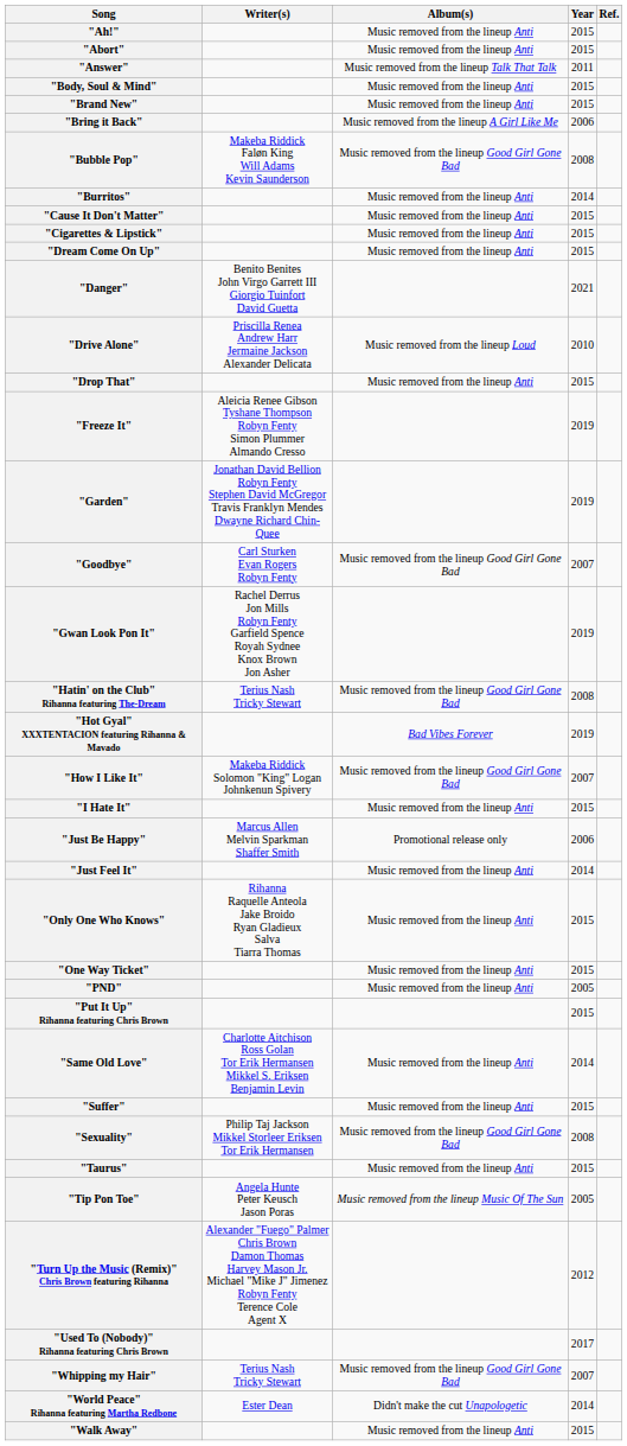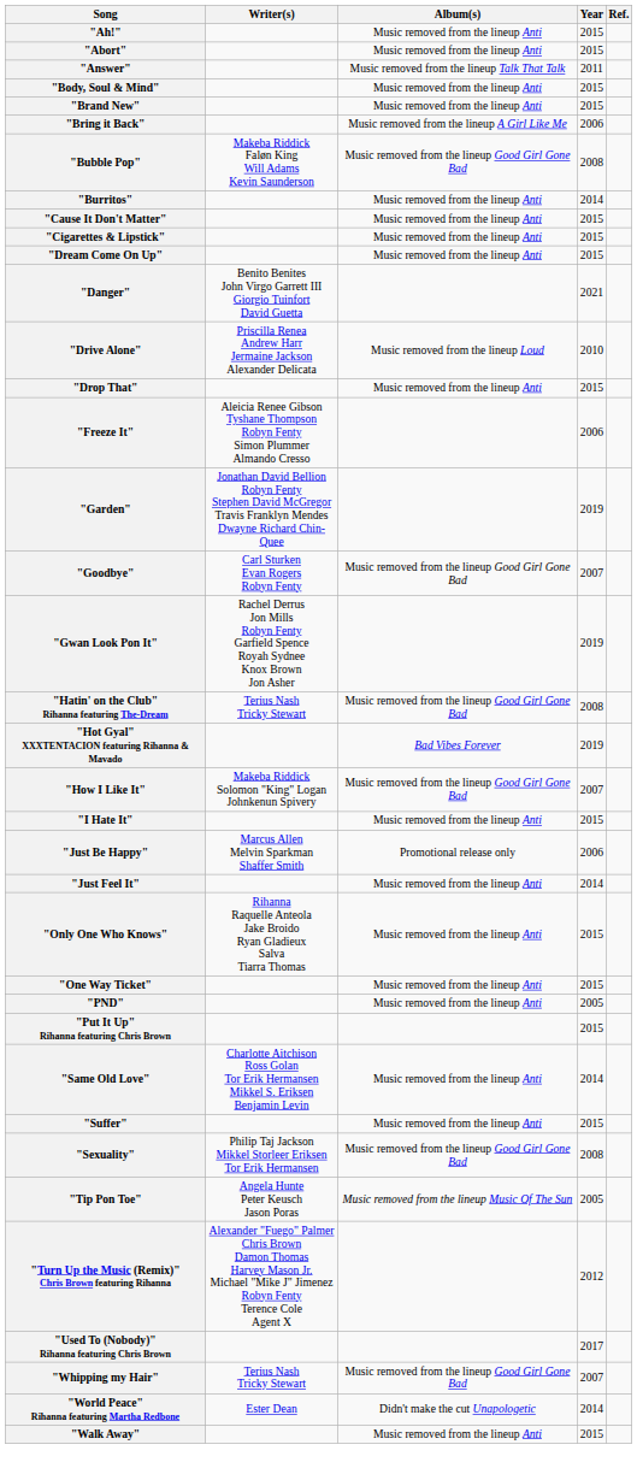 <table class="wikitable sortable plainrowheaders" style="text-align:center;">
 <tr>
 <th scope="col">Song</th>
 <th scope="col" class="unsortable">Writer(s)</th>
 <th scope="col">Album(s)</th>
 <th scope="col">Year</th>
 <th scope="col" class="unsortable">Ref.</th>
 </tr>
 <tr>
 <th scope="row">"Ah!"</th>
 <td></td>
 <td>Music removed from the lineup <em><a href='#'>Anti</a></em></td>
 <td>2015</td>
 <td></td>
 </tr>
 <tr>
 <th scope="row">"Abort"</th>
 <td></td>
 <td>Music removed from the lineup <em><a href='#'>Anti</a></em></td>
 <td>2015</td>
 <td></td>
 </tr>
 <tr>
 <th scope="row">"Answer"</th>
 <td></td>
 <td>Music removed from the lineup <em><a href='#'>Talk That Talk</a></em></td>
 <td>2011</td>
 <td></td>
 </tr>
 <tr>
 <th scope="row">"Body, Soul & Mind"</th>
 <td></td>
 <td>Music removed from the lineup <em><a href='#'>Anti</a></em></td>
 <td>2015</td>
 <td></td>
 </tr>
 <tr>
 <th scope="row">"Brand New"</th>
 <td></td>
 <td>Music removed from the lineup <em><a href='#'>Anti</a></em></td>
 <td>2015</td>
 <td></td>
 </tr>
 <tr>
 <th scope=row>"Bring it Back"</th>
 <td></td>
 <td>Music removed from the lineup <em><a href='#'>A Girl Like Me</a></em></td>
 <td>2006</td>
 <td></td>
 </tr>
 <tr>
 <th scope=row>"Bubble Pop"</th>
 <td><a href='#'>Makeba Riddick</a> <br> Faløn King <br> <a href='#'>Will Adams</a> <br> <a href='#'>Kevin Saunderson</a></td>
 <td>Music removed from the lineup <em><a href='#'>Good Girl Gone Bad</a></em></td>
 <td>2008</td>
 <td></td>
 </tr>
 <tr>
 <th scope=row>"Burritos"</th>
 <td></td>
 <td>Music removed from the lineup <em><a href='#'>Anti</a></em></td>
 <td>2014</td>
 <td></td>
 </tr>
 <tr>
 <th scope="row">"Cause It Don't Matter"</th>
 <td></td>
 <td>Music removed from the lineup <em><a href='#'>Anti</a></em></td>
 <td>2015</td>
 <td></td>
 </tr>
 <tr>
 <th scope="row">"Cigarettes & Lipstick"</th>
 <td></td>
 <td>Music removed from the lineup <em><a href='#'>Anti</a></em></td>
 <td>2015</td>
 <td></td>
 </tr>
 <tr>
 <th scope="row">"Dream Come On Up"</th>
 <td></td>
 <td>Music removed from the lineup <em><a href='#'>Anti</a></em></td>
 <td>2015</td>
 <td></td>
 </tr>
 <tr>
 <th scope="row">"Danger"</th>
 <td>Benito Benites <br> John Virgo Garrett III <br> <a href='#'>Giorgio Tuinfort</a> <br> <a href='#'>David Guetta</a></td>
 <td></td>
 <td>2021</td>
 <td></td>
 </tr>
 <tr>
 <th scope=row>"Drive Alone"</th>
 <td><a href='#'>Priscilla Renea</a> <br> <a href='#'>Andrew Harr</a> <br> <a href='#'>Jermaine Jackson</a> <br> Alexander Delicata</td>
 <td>Music removed from the lineup <em><a href='#'>Loud</a></em></td>
 <td>2010</td>
 <td></td>
 </tr>
 <tr>
 <th scope="row">"Drop That"</th>
 <td></td>
 <td>Music removed from the lineup <em><a href='#'>Anti</a></em></td>
 <td>2015</td>
 <td></td>
 </tr>
 <tr>
 <th scope=row>"Freeze It"</th>
 <td>Aleicia Renee Gibson <br> <a href='#'>Tyshane Thompson</a> <br> <a href='#'>Robyn Fenty</a> <br> Simon Plummer <br> Almando Cresso</td>
 <td></td>
-<td>2019</td>
+<td>2006</td>
 <td></td>
 </tr>
 <tr>
 <th scope=row>"Garden"</th>
 <td><a href='#'>Jonathan David Bellion</a> <br> <a href='#'>Robyn Fenty</a> <br> <a href='#'>Stephen David McGregor</a> <br> Travis Franklyn Mendes <br> <a href='#'>Dwayne Richard Chin-Quee</a></td>
 <td></td>
 <td>2019</td>
 <td></td>
 </tr>
 <tr>
 <th scope=row>"Goodbye"</th>
 <td><a href='#'>Carl Sturken</a> <br> <a href='#'>Evan Rogers</a> <br> <a href='#'>Robyn Fenty</a></td>
 <td>Music removed from the lineup <em>Good Girl Gone Bad</em></td>
 <td>2007</td>
 <td></td>
 </tr>
 <tr>
 <th scope=row>"Gwan Look Pon It"</th>
 <td>Rachel Derrus <br> Jon Mills <br> <a href='#'>Robyn Fenty</a> <br> Garfield Spence <br> Royah Sydnee <br> Knox Brown <br> Jon Asher</td>
 <td></td>
 <td>2019</td>
 <td></td>
 </tr>
 <tr>
 <th scope=row>"Hatin' on the Club" <br> <small> Rihanna featuring <a href='#'>The-Dream</a> </small></th>
 <td><a href='#'>Terius Nash</a> <br> <a href='#'>Tricky Stewart</a></td>
 <td>Music removed from the lineup <em><a href='#'>Good Girl Gone Bad</a></em></td>
 <td>2008</td>
 <td></td>
 </tr>
 <tr>
 <th scope="row">"Hot Gyal" <br> <small> XXXTENTACION featuring Rihanna & Mavado</small></th>
 <td></td>
 <td><em><a href='#'>Bad Vibes Forever</a></em></td>
 <td>2019</td>
 </tr>
 <tr>
 <th scope="row">"How I Like It"</th>
 <td><a href='#'>Makeba Riddick</a> <br> Solomon "King" Logan <br> Johnkenun Spivery</td>
 <td>Music removed from the lineup <em><a href='#'>Good Girl Gone Bad</a></em></td>
 <td>2007</td>
 <td></td>
 </tr>
 <tr>
 <th scope="row">"I Hate It"</th>
 <td></td>
 <td>Music removed from the lineup <em><a href='#'>Anti</a></em></td>
 <td>2015</td>
 <td></td>
 </tr>
 <tr>
 <th scope=row>"Just Be Happy"</th>
 <td><a href='#'>Marcus Allen</a> <br> Melvin Sparkman <br> <a href='#'>Shaffer Smith</a></td>
 <td>Promotional release only</td>
 <td>2006</td>
 <td></td>
 </tr>
 <tr>
 <th scope=row>"Just Feel It"</th>
 <td></td>
 <td>Music removed from the lineup <em><a href='#'>Anti</a></em></td>
 <td>2014</td>
 <td></td>
 </tr>
 <tr>
 <th scope="row">"Only One Who Knows"</th>
 <td><a href='#'>Rihanna</a>  <br>  Raquelle Anteola   <br>  Jake Broido  <br>  Ryan Gladieux  <br>  Salva  <br>  Tiarra Thomas</td>
 <td>Music removed from the lineup <em><a href='#'>Anti</a></em></td>
 <td>2015</td>
 <td></td>
 </tr>
 <tr>
 <th scope="row">"One Way Ticket"</th>
 <td></td>
 <td>Music removed from the lineup <em><a href='#'>Anti</a></em></td>
 <td>2015</td>
 <td></td>
 </tr>
 <tr>
 <th scope="row">"PND"</th>
 <td></td>
 <td>Music removed from the lineup <em><a href='#'>Anti</a></em></td>
 <td>2005</td>
 <td></td>
 </tr>
 <tr>
 <th scope=row>"Put It Up" <br> <small>Rihanna featuring Chris Brown</small></th>
 <td></td>
 <td></td>
 <td>2015</td>
 <td></td>
 </tr>
 <tr>
 <th scope=row>"Same Old Love"</th>
 <td><a href='#'>Charlotte Aitchison</a> <br>  <a href='#'>Ross Golan</a> <br>  <a href='#'>Tor Erik Hermansen</a> <br>  <a href='#'>Mikkel S. Eriksen</a> <br>  <a href='#'>Benjamin Levin</a></td>
 <td>Music removed from the lineup <em><a href='#'>Anti</a></em></td>
 <td>2014</td>
 <td></td>
 </tr>
 <tr>
 <th scope="row">"Suffer"</th>
 <td></td>
 <td>Music removed from the lineup <em><a href='#'>Anti</a></em></td>
 <td>2015</td>
 <td></td>
 </tr>
 <tr>
 <th scope=row>"Sexuality"</th>
 <td>Philip Taj Jackson <br> <a href='#'>Mikkel Storleer Eriksen</a> <br> <a href='#'>Tor Erik Hermansen</a></td>
 <td>Music removed from the lineup <em><a href='#'>Good Girl Gone Bad</a></em></td>
 <td>2008</td>
 <td></td>
 </tr>
 <tr>
-<th scope="row">"Taurus"</th>
-<td></td>
-<td>Music removed from the lineup <em><a href='#'>Anti</a></em></td>
-<td>2015</td>
-<td></td>
-</tr>
-<tr>
 <th scope=row>"Tip Pon Toe"</th>
 <td><a href='#'>Angela Hunte</a> <br> Peter Keusch <br> Jason Poras</td>
 <td><em>Music removed from the lineup <a href='#'>Music Of The Sun</a></em></td>
 <td>2005</td>
 <td></td>
 </tr>
 <tr>
 <th scope=row>"<a href='#'>Turn Up the Music</a> (Remix)" <br> <small> <a href='#'>Chris Brown</a> featuring Rihanna  </small></th>
 <td><a href='#'>Alexander "Fuego" Palmer</a><br> <a href='#'>Chris Brown</a> <br> <a href='#'>Damon Thomas</a> <br> <a href='#'>Harvey Mason Jr.</a> <br> Michael "Mike J" Jimenez <br> <a href='#'>Robyn Fenty</a>  <br> Terence Cole <br> Agent X</td>
 <td></td>
 <td>2012</td>
 <td></td>
 </tr>
 <tr>
 <th scope=row>"Used To (Nobody)" <br> <small>Rihanna featuring Chris Brown</small></th>
 <td></td>
 <td></td>
 <td>2017</td>
 <td></td>
 </tr>
 <tr>
 <th scope=row>"Whipping my Hair"</th>
 <td><a href='#'>Terius Nash</a> <br> <a href='#'>Tricky Stewart</a></td>
 <td>Music removed from the lineup <em><a href='#'>Good Girl Gone Bad</a></em></td>
 <td>2007</td>
 <td></td>
 </tr>
 <tr>
 <th scope="row">"World Peace" <br> <small>Rihanna featuring <a href='#'>Martha Redbone</a></small></th>
 <td><a href='#'>Ester Dean</a></td>
 <td>Didn't make the cut <em><a href='#'>Unapologetic</a></em></td>
 <td>2014</td>
 <td></td>
 </tr>
 <tr>
 <th scope="row">"Walk Away"</th>
 <td></td>
 <td>Music removed from the lineup <em><a href='#'>Anti</a></em></td>
 <td>2015</td>
 <td></td>
 </tr>
 </table>
